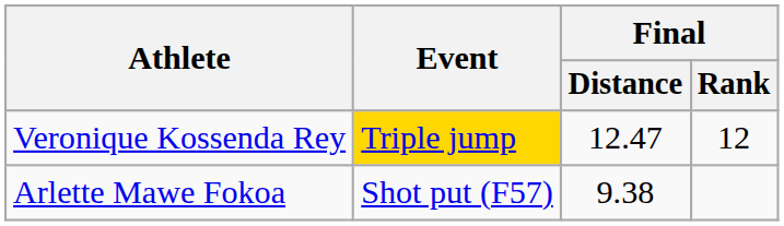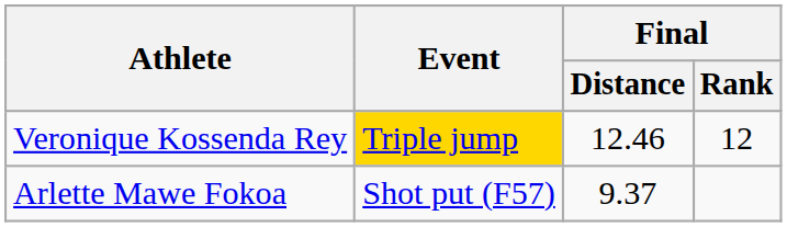 <table class="wikitable" style="font-size:90%; text-align:center">
 <tr>
 <th rowspan=2>Athlete</th>
 <th rowspan=2>Event</th>
 <th colspan=2>Final</th>
 </tr>
 <tr style="font-size:95%">
 <th>Distance</th>
 <th>Rank</th>
 </tr>
 <tr>
 <td align=left><a href='#'>Veronique Kossenda Rey</a></td>
 <td align=left rowspan=1 style="background: gold;"><a href='#'>Triple jump</a></td>
-<td>12.47</td>
+<td>12.46</td>
 <td>12</td>
 </tr>
 <tr>
 <td align=left><a href='#'>Arlette Mawe Fokoa</a></td>
 <td align=left rowspan=1><a href='#'>Shot put (F57)</a></td>
-<td>9.38 </td>
+<td>9.37 </td>
 <td></td>
 </tr>
 </table>
